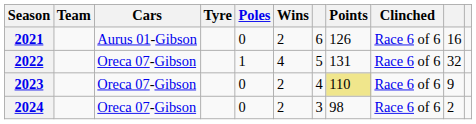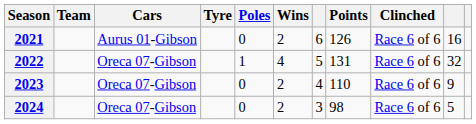 <table class="wikitable sortable plainrowheaders"; text-align:center;">
 <tr>
 <th scope=col>Season</th>
 <th scope=col>Team</th>
 <th scope=col>Cars</th>
 <th scope=col>Tyre</th>
 <th scope=col><a href='#'>Poles</a></th>
 <th scope=col>Wins</th>
 <th scope=col></th>
 <th scope=col>Points</th>
 <th scope=col>Clinched</th>
 <th scope=col></th>
 <th scope=col class=unsortable></th>
 </tr>
 <tr>
 <th scope=row style="text-align: center;"><a href='#'>2021</a></th>
 <td></td>
 <td><a href='#'>Aurus 01</a>-<a href='#'>Gibson</a></td>
 <td></td>
 <td>0</td>
 <td>2</td>
 <td>6</td>
 <td>126</td>
 <td><a href='#'>Race 6</a> of 6</td>
 <td>16</td>
 <td style="text-align:center;"></td>
 </tr>
 <tr>
 <th scope=row style="text-align: center;"><a href='#'>2022</a></th>
 <td align=left></td>
 <td align=left><a href='#'>Oreca 07</a>-<a href='#'>Gibson</a></td>
 <td></td>
 <td>1</td>
 <td>4</td>
 <td>5</td>
 <td>131</td>
 <td><a href='#'>Race 6</a> of 6</td>
 <td>32</td>
 <td style="text-align:center;"></td>
 </tr>
 <tr>
 <th scope=row style="text-align: center;"><a href='#'>2023</a></th>
 <td align=left></td>
 <td align=left><a href='#'>Oreca 07</a>-<a href='#'>Gibson</a></td>
 <td></td>
 <td>0</td>
 <td>2</td>
 <td>4</td>
-<td style="background: khaki;">110</td>
+<td>110</td>
 <td><a href='#'>Race 6</a> of 6</td>
 <td>9</td>
 <td style="text-align:center;"></td>
 </tr>
 <tr>
 <th scope=row style="text-align: center;"><a href='#'>2024</a></th>
 <td></td>
 <td><a href='#'>Oreca 07</a>-<a href='#'>Gibson</a></td>
 <td></td>
 <td>0</td>
 <td>2</td>
 <td>3</td>
 <td>98</td>
 <td><a href='#'>Race 6</a> of 6</td>
-<td>2</td>
+<td>5</td>
 <td style="text-align:center;"></td>
 </tr>
 </table>
